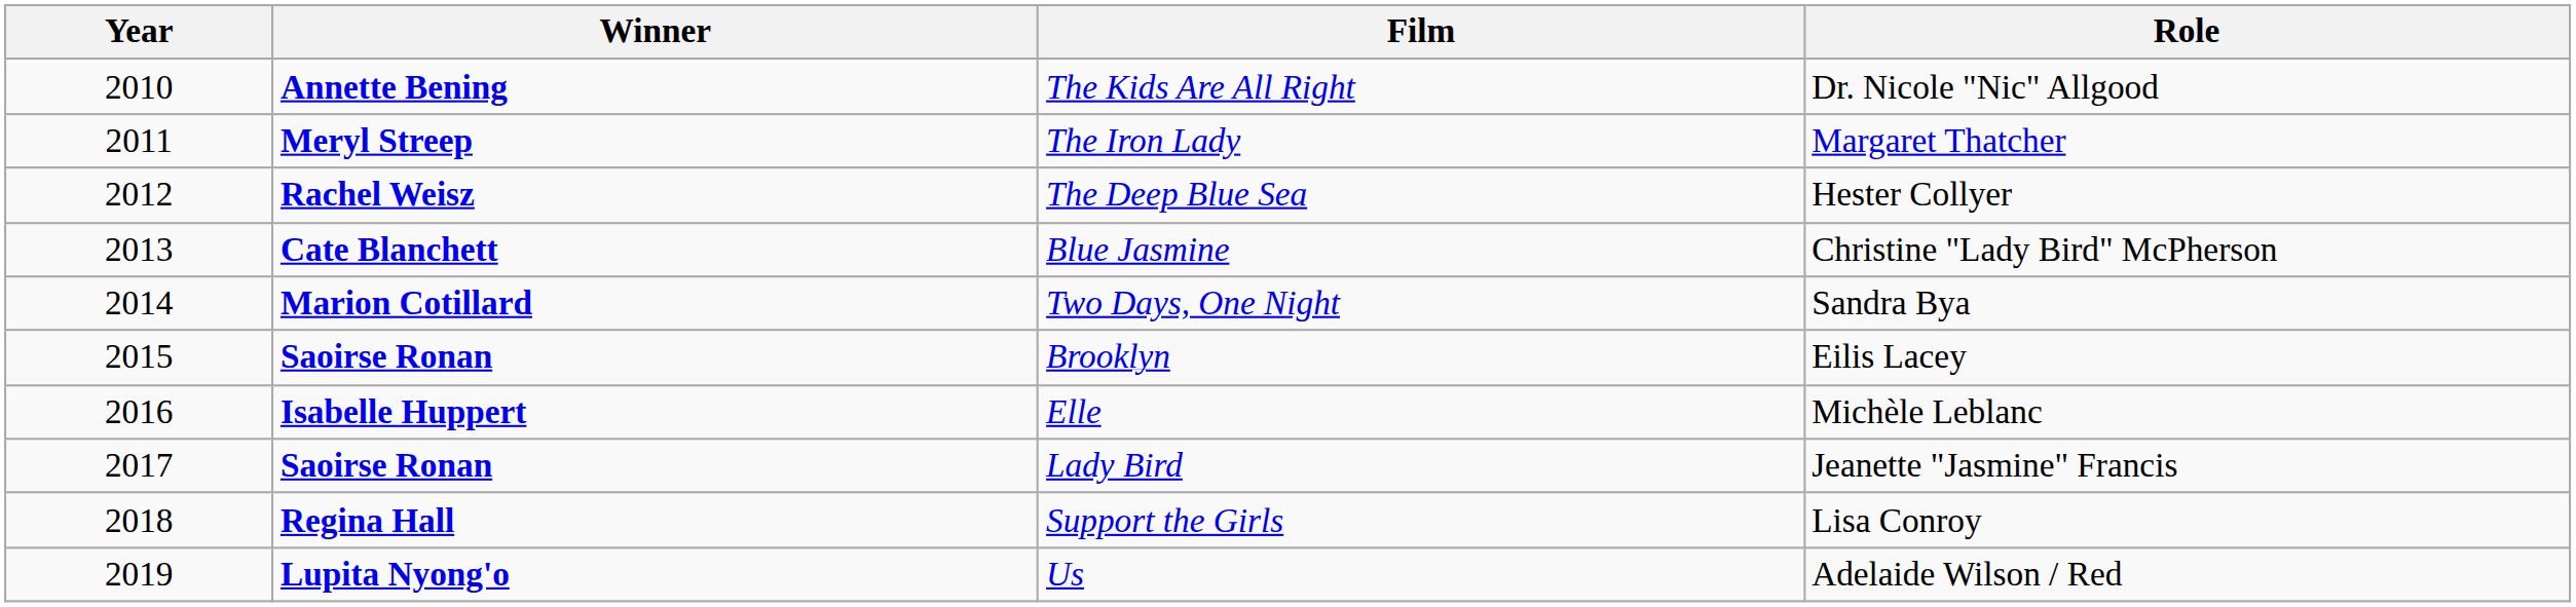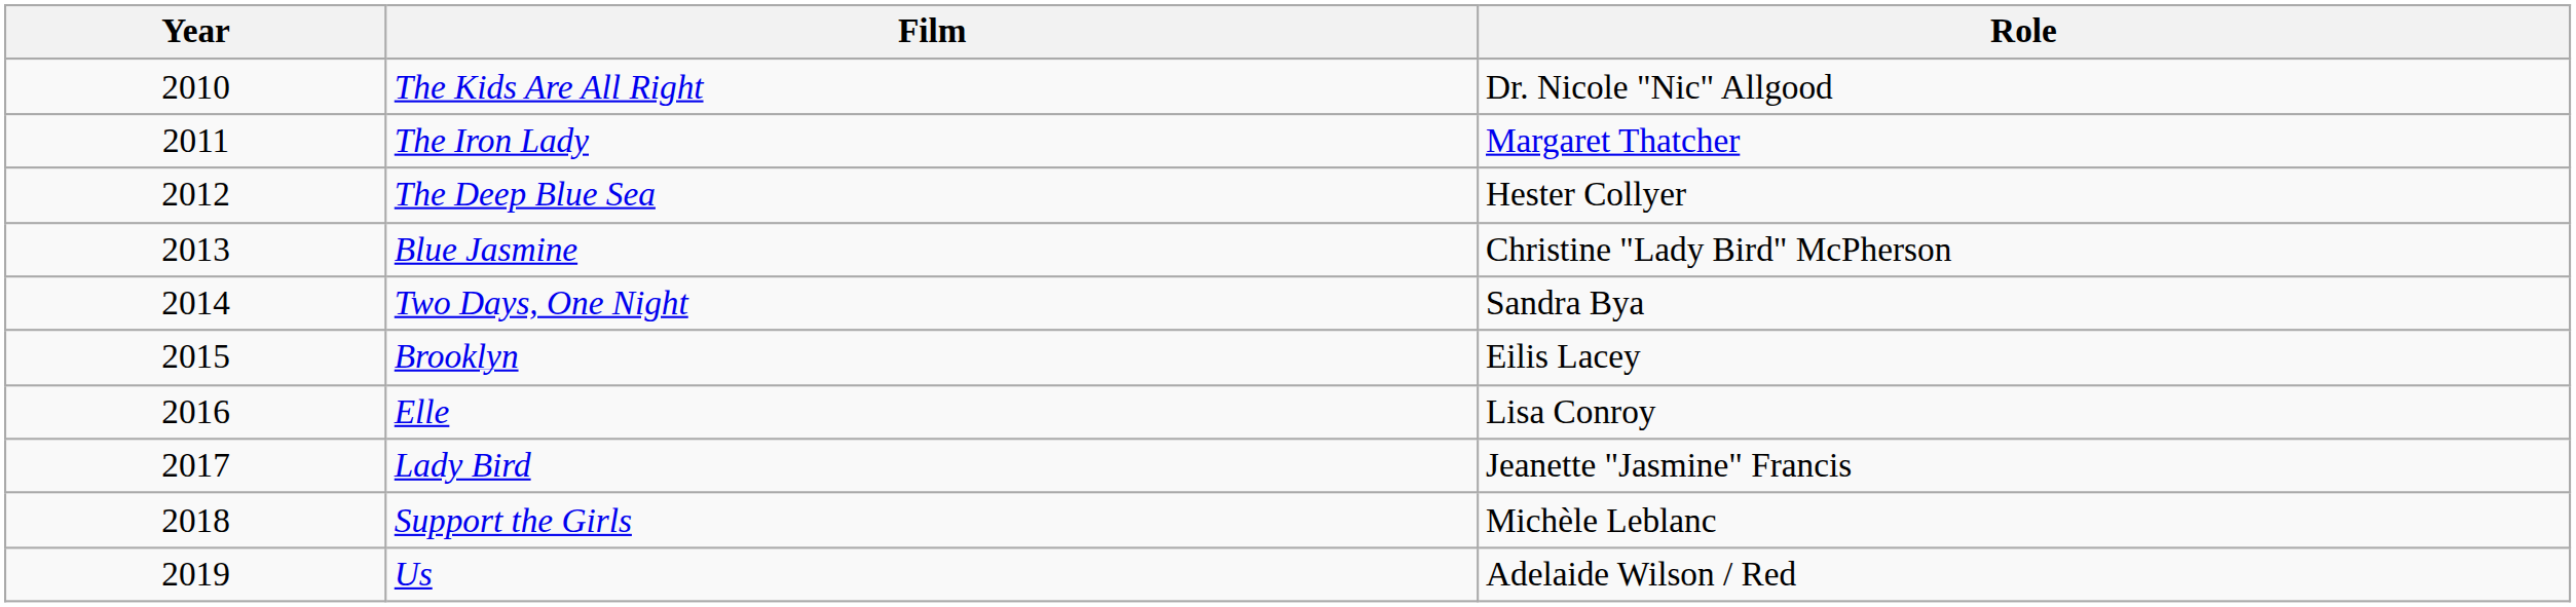 <table class="wikitable" width="95%" cellpadding="5">
 <tr>
 <th width="100"><strong>Year</strong></th>
-<th width="300"><strong>Winner</strong></th>
 <th width="300"><strong>Film</strong></th>
 <th width="300"><strong>Role</strong></th>
 </tr>
 <tr>
 <td style="text-align:center;">2010</td>
-<td><strong><a href='#'>Annette Bening</a></strong></td>
 <td><em><a href='#'>The Kids Are All Right</a></em></td>
 <td>Dr. Nicole "Nic" Allgood</td>
 </tr>
 <tr>
 <td style="text-align:center;">2011</td>
-<td><strong><a href='#'>Meryl Streep</a></strong></td>
 <td><em><a href='#'>The Iron Lady</a></em></td>
 <td><a href='#'>Margaret Thatcher</a></td>
 </tr>
 <tr>
 <td style="text-align:center;">2012</td>
-<td><strong><a href='#'>Rachel Weisz</a></strong></td>
 <td><em><a href='#'>The Deep Blue Sea</a></em></td>
 <td>Hester Collyer</td>
 </tr>
 <tr>
 <td style="text-align:center;">2013</td>
-<td><strong><a href='#'>Cate Blanchett</a></strong></td>
 <td><em><a href='#'>Blue Jasmine</a></em></td>
 <td>Christine "Lady Bird" McPherson</td>
 </tr>
 <tr>
 <td style="text-align:center;">2014</td>
-<td><strong><a href='#'>Marion Cotillard</a></strong></td>
 <td><em><a href='#'>Two Days, One Night</a></em></td>
 <td>Sandra Bya</td>
 </tr>
 <tr>
 <td style="text-align:center;">2015</td>
-<td><strong><a href='#'>Saoirse Ronan</a></strong></td>
 <td><em><a href='#'>Brooklyn</a></em></td>
 <td>Eilis Lacey</td>
 </tr>
 <tr>
 <td style="text-align:center;">2016</td>
-<td><strong><a href='#'>Isabelle Huppert</a></strong></td>
 <td><em><a href='#'>Elle</a></em></td>
-<td>Michèle Leblanc</td>
+<td>Lisa Conroy</td>
 </tr>
 <tr>
 <td style="text-align:center;">2017</td>
-<td><strong><a href='#'>Saoirse Ronan</a></strong></td>
 <td><em><a href='#'>Lady Bird</a></em></td>
 <td>Jeanette "Jasmine" Francis</td>
 </tr>
 <tr>
 <td style="text-align:center;">2018</td>
-<td><strong><a href='#'>Regina Hall</a></strong></td>
 <td><em><a href='#'>Support the Girls</a></em></td>
-<td>Lisa Conroy</td>
+<td>Michèle Leblanc</td>
 </tr>
 <tr>
 <td style="text-align:center;">2019</td>
-<td><strong><a href='#'>Lupita Nyong'o</a></strong></td>
 <td><em><a href='#'>Us</a></em></td>
 <td>Adelaide Wilson / Red</td>
 </tr>
 </table>
